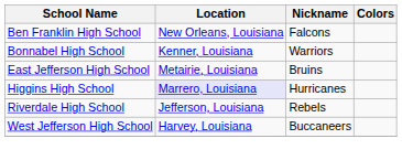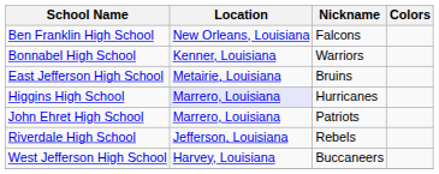 <table class="wikitable">
 <tr>
 <th>School Name</th>
 <th>Location</th>
 <th>Nickname</th>
 <th>Colors</th>
 </tr>
 <tr>
 <td><a href='#'>Ben Franklin High School</a></td>
 <td><a href='#'>New Orleans, Louisiana</a></td>
 <td>Falcons</td>
 <td>  </td>
 </tr>
 <tr>
 <td><a href='#'>Bonnabel High School</a></td>
 <td><a href='#'>Kenner, Louisiana</a></td>
 <td>Warriors</td>
 <td> </td>
 </tr>
 <tr>
 <td><a href='#'>East Jefferson High School</a></td>
 <td><a href='#'>Metairie, Louisiana</a></td>
 <td>Bruins</td>
 <td> </td>
 </tr>
 <tr>
 <td><a href='#'>Higgins High School</a></td>
 <td style="background: lavender;"><a href='#'>Marrero, Louisiana</a></td>
 <td>Hurricanes</td>
 <td> </td>
 </tr>
 <tr>
+<td><a href='#'>John Ehret High School</a></td>
+<td><a href='#'>Marrero, Louisiana</a></td>
+<td>Patriots</td>
+<td>  </td>
+</tr>
+<tr>
 <td><a href='#'>Riverdale High School</a></td>
 <td><a href='#'>Jefferson, Louisiana</a></td>
 <td>Rebels</td>
 <td> </td>
 </tr>
 <tr>
 <td><a href='#'>West Jefferson High School</a></td>
 <td><a href='#'>Harvey, Louisiana</a></td>
 <td>Buccaneers</td>
 <td> </td>
 </tr>
 <tr>
 </tr>
 </table>
